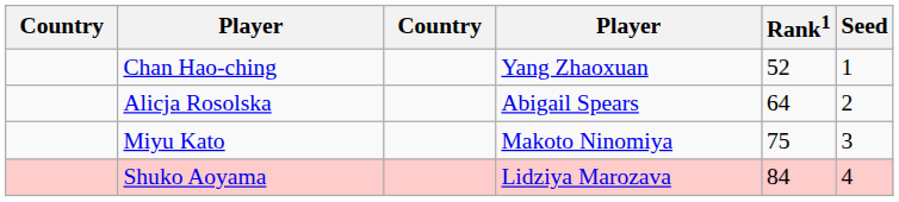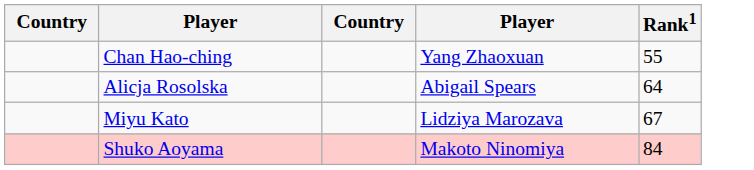 <table class="sortable wikitable">
 <tr>
 <th width="70">Country</th>
 <th width="175">Player</th>
 <th width="70">Country</th>
 <th width="175">Player</th>
 <th>Rank<sup>1</sup></th>
-<th>Seed</th>
 </tr>
 <tr>
 <td></td>
 <td><a href='#'>Chan Hao-ching</a></td>
 <td></td>
 <td><a href='#'>Yang Zhaoxuan</a></td>
-<td>52</td>
-<td>1</td>
+<td>55</td>
 </tr>
 <tr>
 <td></td>
 <td><a href='#'>Alicja Rosolska</a></td>
 <td></td>
 <td><a href='#'>Abigail Spears</a></td>
 <td>64</td>
-<td>2</td>
 </tr>
 <tr>
 <td></td>
 <td><a href='#'>Miyu Kato</a></td>
 <td></td>
-<td><a href='#'>Makoto Ninomiya</a></td>
-<td>75</td>
-<td>3</td>
+<td><a href='#'>Lidziya Marozava</a></td>
+<td>67</td>
 </tr>
 <tr style="background:#fcc;">
 <td></td>
 <td><a href='#'>Shuko Aoyama</a></td>
 <td></td>
-<td><a href='#'>Lidziya Marozava</a></td>
+<td><a href='#'>Makoto Ninomiya</a></td>
 <td>84</td>
-<td>4</td>
 </tr>
 </table>
